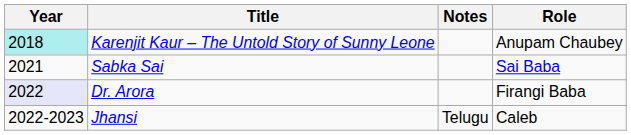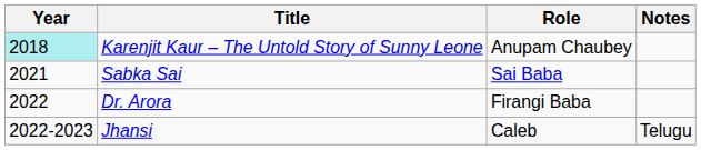 <table class="wikitable sortable">
 <tr>
 <th scope="col">Year</th>
 <th scope="col">Title</th>
+<th scope="col">Role</th>
 <th scope="col" class="unsortable">Notes</th>
-<th scope="col">Role</th>
 </tr>
 <tr>
 <td style="background: paleturquoise;">2018</td>
 <td><em><a href='#'>Karenjit Kaur – The Untold Story of Sunny Leone</a></em></td>
+<td>Anupam Chaubey</td>
 <td></td>
-<td>Anupam Chaubey</td>
 </tr>
 <tr>
 <td>2021</td>
 <td><em><a href='#'>Sabka Sai</a></em></td>
+<td><a href='#'>Sai Baba</a></td>
 <td></td>
-<td><a href='#'>Sai Baba</a></td>
 </tr>
 <tr>
-<td style="background: lavender;">2022</td>
+<td>2022</td>
 <td><em><a href='#'>Dr. Arora</a></em></td>
+<td>Firangi Baba</td>
 <td></td>
-<td>Firangi Baba</td>
 </tr>
 <tr>
 <td>2022-2023</td>
 <td><em><a href='#'>Jhansi</a></em></td>
+<td>Caleb</td>
 <td>Telugu</td>
-<td>Caleb</td>
 </tr>
 </table>
